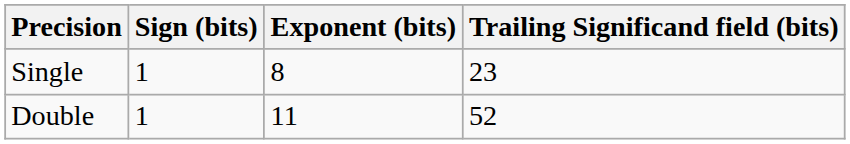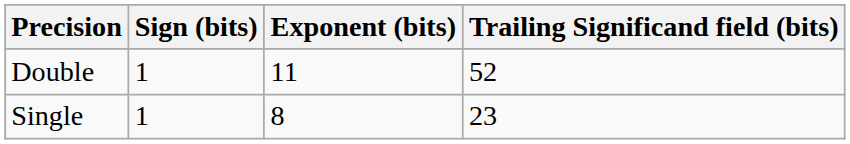 <table class="wikitable" style="margin:1em auto">
 <tr>
 <th>Precision</th>
 <th>Sign (bits)</th>
 <th>Exponent (bits)</th>
 <th>Trailing Significand field (bits)</th>
 </tr>
 <tr>
+<td>Double</td>
+<td>1</td>
+<td>11</td>
+<td>52</td>
+</tr>
+<tr>
 <td>Single</td>
 <td>1</td>
 <td>8</td>
 <td>23</td>
 </tr>
-<tr>
-<td>Double</td>
-<td>1</td>
-<td>11</td>
-<td>52</td>
-</tr>
 </table>
